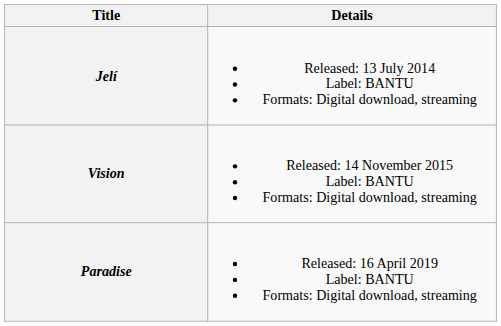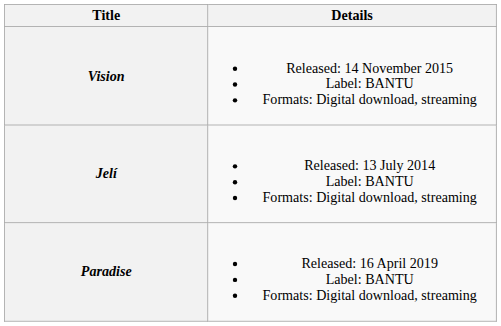 <table class="wikitable plainrowheaders" style="text-align:center;">
 <tr>
 <th scope="col" rowspan="1" style="width:14em;">Title</th>
 <th scope="col" rowspan="1" style="width:20em;">Details</th>
 </tr>
 <tr>
+<th scope="row"><em>Vision</em></th>
+<td><br><ul><li>Released: 14 November 2015</li><li>Label: BANTU</li><li>Formats: Digital download, streaming</li></ul></td>
+</tr>
+<tr>
 <th scope="row"><em>Jelí</em></th>
 <td><br><ul><li>Released: 13 July 2014</li><li>Label: BANTU</li><li>Formats: Digital download, streaming</li></ul></td>
-</tr>
-<tr>
-<th scope="row"><em>Vision</em></th>
-<td><br><ul><li>Released: 14 November 2015</li><li>Label: BANTU</li><li>Formats: Digital download, streaming</li></ul></td>
 </tr>
 <tr>
 <th scope="row"><em>Paradise</em></th>
 <td><br><ul><li>Released: 16 April 2019</li><li>Label: BANTU</li><li>Formats: Digital download, streaming</li></ul></td>
 </tr>
 </table>
